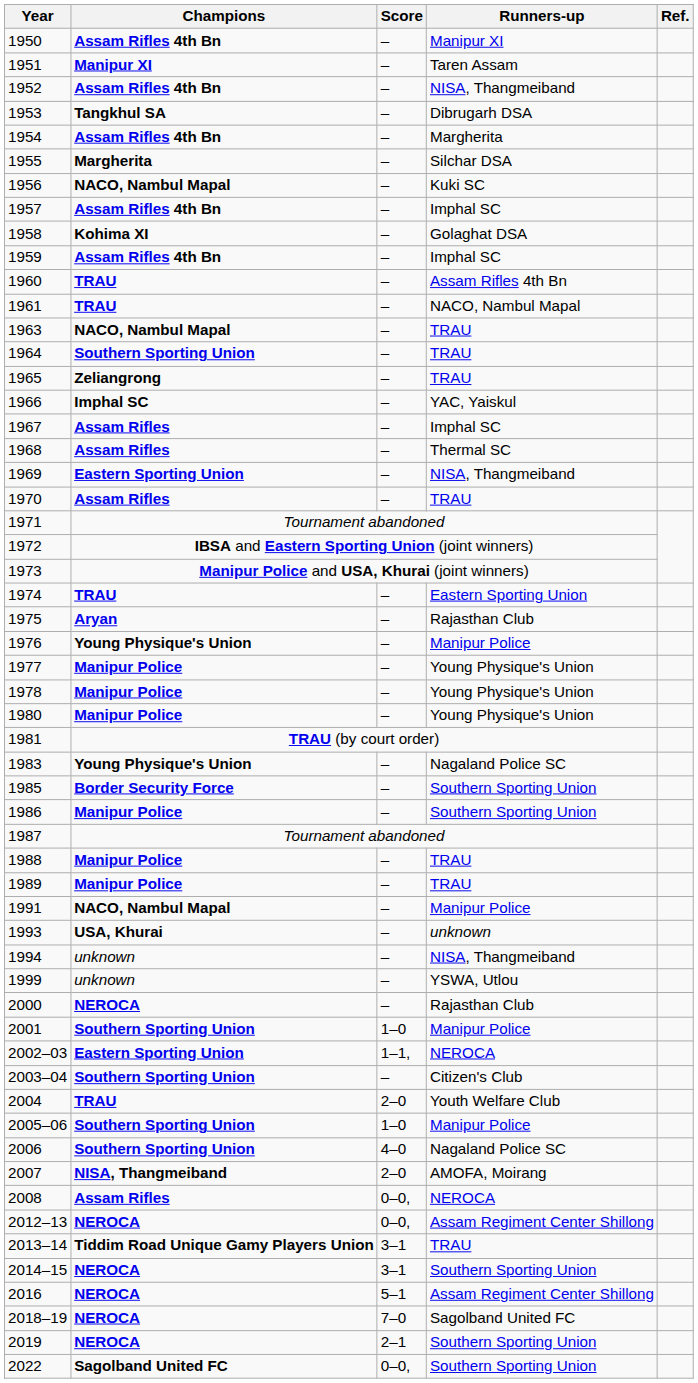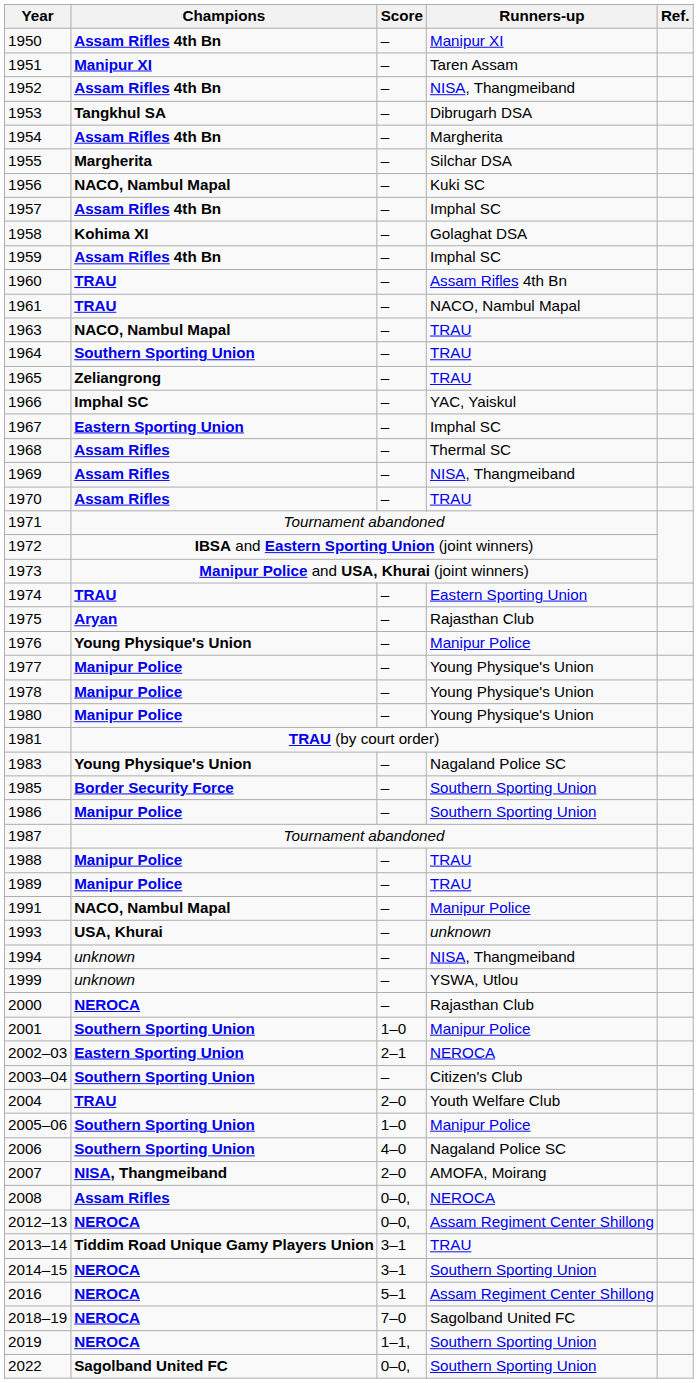 <table class="wikitable">
 <tr>
 <th>Year</th>
 <th>Champions</th>
 <th>Score</th>
 <th>Runners-up</th>
 <th>Ref.</th>
 </tr>
 <tr>
 <td>1950</td>
 <td><strong><a href='#'>Assam Rifles</a> 4th Bn</strong></td>
 <td>–</td>
 <td><a href='#'>Manipur XI</a></td>
 <td></td>
 </tr>
 <tr>
 <td>1951</td>
 <td><strong><a href='#'>Manipur XI</a></strong></td>
 <td>–</td>
 <td>Taren Assam</td>
 <td></td>
 </tr>
 <tr>
 <td>1952</td>
 <td><strong><a href='#'>Assam Rifles</a> 4th Bn</strong></td>
 <td>–</td>
 <td><a href='#'>NISA</a>, Thangmeiband</td>
 <td></td>
 </tr>
 <tr>
 <td>1953</td>
 <td><strong>Tangkhul SA</strong></td>
 <td>–</td>
 <td>Dibrugarh DSA</td>
 <td></td>
 </tr>
 <tr>
 <td>1954</td>
 <td><strong><a href='#'>Assam Rifles</a> 4th Bn</strong></td>
 <td>–</td>
 <td>Margherita</td>
 <td></td>
 </tr>
 <tr>
 <td>1955</td>
 <td><strong>Margherita</strong></td>
 <td>–</td>
 <td>Silchar DSA</td>
 <td></td>
 </tr>
 <tr>
 <td>1956</td>
 <td><strong>NACO, Nambul Mapal</strong></td>
 <td>–</td>
 <td>Kuki SC</td>
 <td></td>
 </tr>
 <tr>
 <td>1957</td>
 <td><strong><a href='#'>Assam Rifles</a> 4th Bn</strong></td>
 <td>–</td>
 <td>Imphal SC</td>
 <td></td>
 </tr>
 <tr>
 <td>1958</td>
 <td><strong>Kohima XI</strong></td>
 <td>–</td>
 <td>Golaghat DSA</td>
 <td></td>
 </tr>
 <tr>
 <td>1959</td>
 <td><strong><a href='#'>Assam Rifles</a> 4th Bn</strong></td>
 <td>–</td>
 <td>Imphal SC</td>
 <td></td>
 </tr>
 <tr>
 <td>1960</td>
 <td><strong><a href='#'>TRAU</a></strong></td>
 <td>–</td>
 <td><a href='#'>Assam Rifles</a> 4th Bn</td>
 <td></td>
 </tr>
 <tr>
 <td>1961</td>
 <td><strong><a href='#'>TRAU</a></strong></td>
 <td>–</td>
 <td>NACO, Nambul Mapal</td>
 <td></td>
 </tr>
 <tr>
 <td>1963</td>
 <td><strong>NACO, Nambul Mapal</strong></td>
 <td>–</td>
 <td><a href='#'>TRAU</a></td>
 <td></td>
 </tr>
 <tr>
 <td>1964</td>
 <td><strong><a href='#'>Southern Sporting Union</a></strong></td>
 <td>–</td>
 <td><a href='#'>TRAU</a></td>
 <td></td>
 </tr>
 <tr>
 <td>1965</td>
 <td><strong>Zeliangrong</strong></td>
 <td>–</td>
 <td><a href='#'>TRAU</a></td>
 <td></td>
 </tr>
 <tr>
 <td>1966</td>
 <td><strong>Imphal SC</strong></td>
 <td>–</td>
 <td>YAC, Yaiskul</td>
 <td></td>
 </tr>
 <tr>
 <td>1967</td>
-<td><strong><a href='#'>Assam Rifles</a></strong></td>
+<td><strong><a href='#'>Eastern Sporting Union</a></strong></td>
 <td>–</td>
 <td>Imphal SC</td>
 <td></td>
 </tr>
 <tr>
 <td>1968</td>
 <td><strong><a href='#'>Assam Rifles</a></strong></td>
 <td>–</td>
 <td>Thermal SC</td>
 <td></td>
 </tr>
 <tr>
 <td>1969</td>
-<td><strong><a href='#'>Eastern Sporting Union</a></strong></td>
+<td><strong><a href='#'>Assam Rifles</a></strong></td>
 <td>–</td>
 <td><a href='#'>NISA</a>, Thangmeiband</td>
 <td></td>
 </tr>
 <tr>
 <td>1970</td>
 <td><strong><a href='#'>Assam Rifles</a></strong></td>
 <td>–</td>
 <td><a href='#'>TRAU</a></td>
 <td></td>
 </tr>
 <tr>
 <td>1971</td>
 <td style="text-align:center;" colspan="3"><em>Tournament abandoned</em></td>
 </tr>
 <tr>
 <td>1972</td>
 <td style="text-align:center;" colspan="3"><strong>IBSA</strong> and <strong><a href='#'>Eastern Sporting Union</a></strong> (joint winners)</td>
 </tr>
 <tr>
 <td>1973</td>
 <td style="text-align:center;" colspan="3"><strong><a href='#'>Manipur Police</a></strong> and <strong>USA, Khurai</strong> (joint winners)</td>
 </tr>
 <tr>
 <td>1974</td>
 <td><strong><a href='#'>TRAU</a></strong></td>
 <td>–</td>
 <td><a href='#'>Eastern Sporting Union</a></td>
 <td></td>
 </tr>
 <tr>
 <td>1975</td>
 <td><strong><a href='#'>Aryan</a></strong></td>
 <td>–</td>
 <td>Rajasthan Club</td>
 <td></td>
 </tr>
 <tr>
 <td>1976</td>
 <td><strong>Young Physique's Union</strong></td>
 <td>–</td>
 <td><a href='#'>Manipur Police</a></td>
 <td></td>
 </tr>
 <tr>
 <td>1977</td>
 <td><strong><a href='#'>Manipur Police</a></strong></td>
 <td>–</td>
 <td>Young Physique's Union</td>
 <td></td>
 </tr>
 <tr>
 <td>1978</td>
 <td><strong><a href='#'>Manipur Police</a></strong></td>
 <td>–</td>
 <td>Young Physique's Union</td>
 <td></td>
 </tr>
 <tr>
 <td>1980</td>
 <td><strong><a href='#'>Manipur Police</a></strong></td>
 <td>–</td>
 <td>Young Physique's Union</td>
 <td></td>
 </tr>
 <tr>
 <td>1981</td>
 <td style="text-align:center;" colspan="3"><strong><a href='#'>TRAU</a></strong> (by court order)</td>
 </tr>
 <tr>
 <td>1983</td>
 <td><strong>Young Physique's Union</strong></td>
 <td>–</td>
 <td>Nagaland Police SC</td>
 <td></td>
 </tr>
 <tr>
 <td>1985</td>
 <td><strong><a href='#'>Border Security Force</a></strong></td>
 <td>–</td>
 <td><a href='#'>Southern Sporting Union</a></td>
 <td></td>
 </tr>
 <tr>
 <td>1986</td>
 <td><strong><a href='#'>Manipur Police</a></strong></td>
 <td>–</td>
 <td><a href='#'>Southern Sporting Union</a></td>
 <td></td>
 </tr>
 <tr>
 <td>1987</td>
 <td style="text-align:center;" colspan="3"><em>Tournament abandoned</em></td>
 </tr>
 <tr>
 <td>1988</td>
 <td><strong><a href='#'>Manipur Police</a></strong></td>
 <td>–</td>
 <td><a href='#'>TRAU</a></td>
 <td></td>
 </tr>
 <tr>
 <td>1989</td>
 <td><strong><a href='#'>Manipur Police</a></strong></td>
 <td>–</td>
 <td><a href='#'>TRAU</a></td>
 <td></td>
 </tr>
 <tr>
 <td>1991</td>
 <td><strong>NACO, Nambul Mapal</strong></td>
 <td>–</td>
 <td><a href='#'>Manipur Police</a></td>
 <td></td>
 </tr>
 <tr>
 <td>1993</td>
 <td><strong>USA, Khurai</strong></td>
 <td>–</td>
 <td><em>unknown</em></td>
 <td></td>
 </tr>
 <tr>
 <td>1994</td>
 <td><em>unknown</em></td>
 <td>–</td>
 <td><a href='#'>NISA</a>, Thangmeiband</td>
 <td></td>
 </tr>
 <tr>
 <td>1999</td>
 <td><em>unknown</em></td>
 <td>–</td>
 <td>YSWA, Utlou</td>
 <td></td>
 </tr>
 <tr>
 <td>2000</td>
 <td><strong><a href='#'>NEROCA</a></strong></td>
 <td>–</td>
 <td>Rajasthan Club</td>
 <td></td>
 </tr>
 <tr>
 <td>2001</td>
 <td><strong><a href='#'>Southern Sporting Union</a></strong></td>
 <td>1–0</td>
 <td><a href='#'>Manipur Police</a></td>
 <td></td>
 </tr>
 <tr>
 <td>2002–03</td>
 <td><strong><a href='#'>Eastern Sporting Union</a></strong></td>
-<td>1–1, </td>
+<td>2–1</td>
 <td><a href='#'>NEROCA</a></td>
 <td></td>
 </tr>
 <tr>
 <td>2003–04</td>
 <td><strong><a href='#'>Southern Sporting Union</a></strong></td>
 <td>–</td>
 <td>Citizen's Club</td>
 <td></td>
 </tr>
 <tr>
 <td>2004</td>
 <td><strong><a href='#'>TRAU</a></strong></td>
 <td>2–0</td>
 <td>Youth Welfare Club</td>
 <td></td>
 </tr>
 <tr>
 <td>2005–06</td>
 <td><strong><a href='#'>Southern Sporting Union</a></strong></td>
 <td>1–0</td>
 <td><a href='#'>Manipur Police</a></td>
 <td></td>
 </tr>
 <tr>
 <td>2006</td>
 <td><strong><a href='#'>Southern Sporting Union</a></strong></td>
 <td>4–0</td>
 <td>Nagaland Police SC</td>
 <td></td>
 </tr>
 <tr>
 <td>2007</td>
 <td><strong><a href='#'>NISA</a>, Thangmeiband</strong></td>
 <td>2–0</td>
 <td>AMOFA, Moirang</td>
 <td></td>
 </tr>
 <tr>
 <td>2008</td>
 <td><strong><a href='#'>Assam Rifles</a></strong></td>
 <td>0–0, </td>
 <td><a href='#'>NEROCA</a></td>
 <td></td>
 </tr>
 <tr>
 <td>2012–13</td>
 <td><strong><a href='#'>NEROCA</a></strong></td>
 <td>0–0, </td>
 <td><a href='#'>Assam Regiment Center Shillong</a></td>
 <td></td>
 </tr>
 <tr>
 <td>2013–14</td>
 <td><strong>Tiddim Road Unique Gamy Players Union</strong></td>
 <td>3–1</td>
 <td><a href='#'>TRAU</a></td>
 <td></td>
 </tr>
 <tr>
 <td>2014–15</td>
 <td><strong><a href='#'>NEROCA</a></strong></td>
 <td>3–1</td>
 <td><a href='#'>Southern Sporting Union</a></td>
 <td></td>
 </tr>
 <tr>
 <td>2016</td>
 <td><strong><a href='#'>NEROCA</a></strong></td>
 <td>5–1</td>
 <td><a href='#'>Assam Regiment Center Shillong</a></td>
 <td></td>
 </tr>
 <tr>
 <td>2018–19</td>
 <td><strong><a href='#'>NEROCA</a></strong></td>
 <td>7–0</td>
 <td>Sagolband United FC</td>
 <td></td>
 </tr>
 <tr>
 <td>2019</td>
 <td><strong><a href='#'>NEROCA</a></strong></td>
-<td>2–1</td>
+<td>1–1, </td>
 <td><a href='#'>Southern Sporting Union</a></td>
 <td></td>
 </tr>
 <tr>
 <td>2022</td>
 <td><strong>Sagolband United FC</strong></td>
 <td>0–0, </td>
 <td><a href='#'>Southern Sporting Union</a></td>
 <td></td>
 </tr>
 </table>
